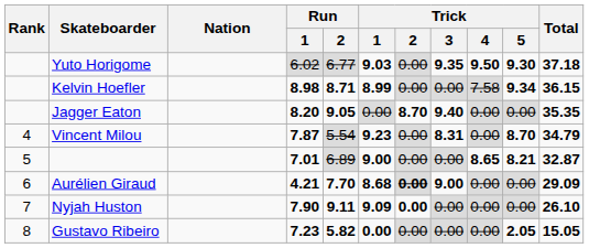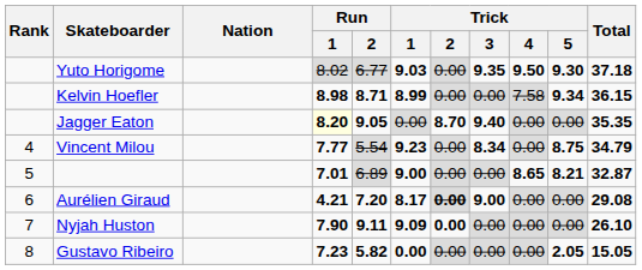 <table class="wikitable sortable" style="text-align:center">
 <tr>
 <th rowspan="2" width="30">Rank</th>
 <th rowspan="2" width="120">Skateboarder</th>
 <th rowspan="2" width="120">Nation</th>
 <th colspan="2">Run</th>
 <th colspan="5">Trick</th>
 <th rowspan="2" width="30">Total</th>
 </tr>
 <tr>
 <th width="20">1</th>
 <th width="20">2</th>
 <th width="20">1</th>
 <th width="20">2</th>
 <th width="20">3</th>
 <th width="20">4</th>
 <th width="20">5</th>
 </tr>
 <tr>
 <td></td>
 <td align="left"><a href='#'>Yuto Horigome</a></td>
 <td align="left"></td>
-<td bgcolor="gainsboro"><s>6.02</s></td>
+<td bgcolor="gainsboro"><s>8.02</s></td>
 <td bgcolor="gainsboro"><s>6.77</s></td>
 <td><strong>9.03</strong></td>
 <td bgcolor="gainsboro"><s>0.00</s></td>
 <td><strong>9.35</strong></td>
 <td><strong>9.50</strong></td>
 <td><strong>9.30</strong></td>
 <td><strong>37.18</strong></td>
 </tr>
 <tr>
 <td></td>
 <td align="left"><a href='#'>Kelvin Hoefler</a></td>
 <td align="left"></td>
 <td><strong>8.98</strong></td>
 <td><strong>8.71</strong></td>
 <td><strong>8.99</strong></td>
 <td bgcolor="gainsboro"><s>0.00</s></td>
 <td bgcolor="gainsboro"><s>0.00</s></td>
 <td bgcolor="gainsboro"><s>7.58</s></td>
 <td><strong>9.34</strong></td>
 <td><strong>36.15</strong></td>
 </tr>
 <tr>
 <td></td>
 <td align="left"><a href='#'>Jagger Eaton</a></td>
 <td align="left"></td>
-<td><strong>8.20</strong></td>
+<td style="background: lightyellow;"><strong>8.20</strong></td>
 <td><strong>9.05</strong></td>
 <td bgcolor="gainsboro"><s>0.00</s></td>
 <td><strong>8.70</strong></td>
 <td><strong>9.40</strong></td>
 <td bgcolor="gainsboro"><s>0.00</s></td>
 <td bgcolor="gainsboro"><s>0.00</s></td>
 <td><strong>35.35</strong></td>
 </tr>
 <tr>
 <td>4</td>
 <td align="left"><a href='#'>Vincent Milou</a></td>
 <td align="left"></td>
-<td><strong>7.87</strong></td>
+<td><strong>7.77</strong></td>
 <td bgcolor="gainsboro"><s>5.54</s></td>
 <td><strong>9.23</strong></td>
 <td bgcolor="gainsboro"><s>0.00</s></td>
-<td><strong>8.31</strong></td>
+<td><strong>8.34</strong></td>
 <td bgcolor="gainsboro"><s>0.00</s></td>
-<td><strong>8.70</strong></td>
+<td><strong>8.75</strong></td>
 <td><strong>34.79</strong></td>
 </tr>
 <tr>
 <td>5</td>
 <td align="left"></td>
 <td align="left"></td>
 <td><strong>7.01</strong></td>
 <td bgcolor="gainsboro"><s>6.89</s></td>
 <td><strong>9.00</strong></td>
 <td bgcolor="gainsboro"><s>0.00</s></td>
 <td bgcolor="gainsboro"><s>0.00</s></td>
 <td><strong>8.65</strong></td>
 <td><strong>8.21</strong></td>
 <td><strong>32.87</strong></td>
 </tr>
 <tr>
 <td>6</td>
 <td align="left"><a href='#'>Aurélien Giraud</a></td>
 <td align="left"></td>
 <td><strong>4.21</strong></td>
-<td><strong>7.70</strong></td>
-<td><strong>8.68</strong></td>
+<td><strong>7.20</strong></td>
+<td><strong>8.17</strong></td>
 <td bgcolor="gainsboro"><strong><s>0.00</s></strong></td>
 <td><strong>9.00</strong></td>
 <td bgcolor="gainsboro"><s>0.00</s></td>
 <td bgcolor="gainsboro"><s>0.00</s></td>
-<td><strong>29.09</strong></td>
+<td><strong>29.08</strong></td>
 </tr>
 <tr>
 <td>7</td>
 <td align="left"><a href='#'>Nyjah Huston</a></td>
 <td align="left"></td>
 <td><strong>7.90</strong></td>
 <td><strong>9.11</strong></td>
 <td><strong>9.09</strong></td>
 <td><strong>0.00</strong></td>
 <td bgcolor="gainsboro"><s>0.00</s></td>
 <td bgcolor="gainsboro"><s>0.00</s></td>
 <td bgcolor="gainsboro"><s>0.00</s></td>
 <td><strong>26.10</strong></td>
 </tr>
 <tr>
 <td>8</td>
 <td align="left"><a href='#'>Gustavo Ribeiro</a></td>
 <td align="left"></td>
 <td><strong>7.23</strong></td>
 <td><strong>5.82</strong></td>
 <td><strong>0.00</strong></td>
 <td bgcolor="gainsboro"><s>0.00</s></td>
 <td bgcolor="gainsboro"><s>0.00</s></td>
 <td bgcolor="gainsboro"><s>0.00</s></td>
 <td><strong>2.05</strong></td>
 <td><strong>15.05</strong></td>
 </tr>
 </table>
